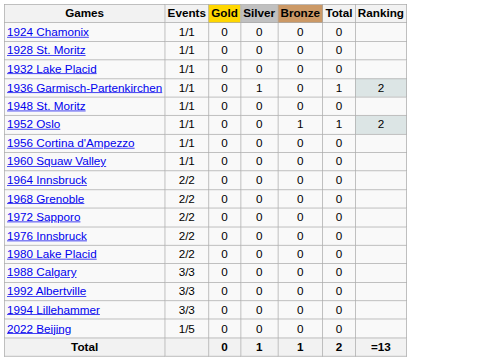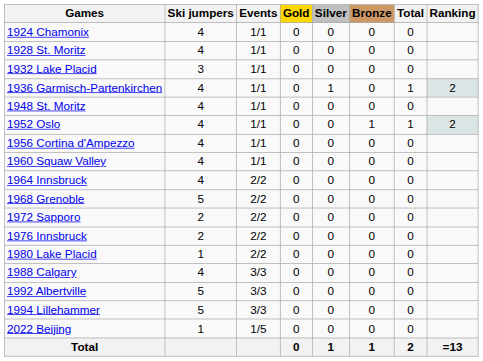 <table class="wikitable sortable" style="text-align:center">
 <tr>
 <th>Games</th>
+<th>Ski jumpers</th>
 <th>Events</th>
 <th style="background-color:gold;">Gold</th>
 <th style="background-color:silver;">Silver</th>
 <th style="background-color:#c96;">Bronze</th>
 <th>Total</th>
 <th>Ranking</th>
 </tr>
 <tr>
 <td align=left><a href='#'>1924 Chamonix</a></td>
+<td>4</td>
 <td>1/1</td>
 <td>0</td>
 <td>0</td>
 <td>0</td>
 <td>0</td>
 <td></td>
 </tr>
 <tr>
 <td align=left><a href='#'>1928 St. Moritz</a></td>
+<td>4</td>
 <td>1/1</td>
 <td>0</td>
 <td>0</td>
 <td>0</td>
 <td>0</td>
 <td></td>
 </tr>
 <tr>
 <td align=left><a href='#'>1932 Lake Placid</a></td>
+<td>3</td>
 <td>1/1</td>
 <td>0</td>
 <td>0</td>
 <td>0</td>
 <td>0</td>
 <td></td>
 </tr>
 <tr>
 <td align=left><a href='#'>1936 Garmisch-Partenkirchen</a></td>
+<td>4</td>
 <td>1/1</td>
 <td>0</td>
 <td>1</td>
 <td>0</td>
 <td>1</td>
 <td bgcolor=dce5e5>2</td>
 </tr>
 <tr>
 <td align=left><a href='#'>1948 St. Moritz</a></td>
+<td>4</td>
 <td>1/1</td>
 <td>0</td>
 <td>0</td>
 <td>0</td>
 <td>0</td>
 <td></td>
 </tr>
 <tr>
 <td align=left><a href='#'>1952 Oslo</a></td>
+<td>4</td>
 <td>1/1</td>
 <td>0</td>
 <td>0</td>
 <td>1</td>
 <td>1</td>
 <td bgcolor=dce5e5>2</td>
 </tr>
 <tr>
 <td align=left><a href='#'>1956 Cortina d'Ampezzo</a></td>
+<td>4</td>
 <td>1/1</td>
 <td>0</td>
 <td>0</td>
 <td>0</td>
 <td>0</td>
 <td></td>
 </tr>
 <tr>
 <td align=left><a href='#'>1960 Squaw Valley</a></td>
+<td>4</td>
 <td>1/1</td>
 <td>0</td>
 <td>0</td>
 <td>0</td>
 <td>0</td>
 <td></td>
 </tr>
 <tr>
 <td align=left><a href='#'>1964 Innsbruck</a></td>
+<td>4</td>
 <td>2/2</td>
 <td>0</td>
 <td>0</td>
 <td>0</td>
 <td>0</td>
 <td></td>
 </tr>
 <tr>
 <td align=left><a href='#'>1968 Grenoble</a></td>
+<td>5</td>
 <td>2/2</td>
 <td>0</td>
 <td>0</td>
 <td>0</td>
 <td>0</td>
 <td></td>
 </tr>
 <tr>
 <td align=left><a href='#'>1972 Sapporo</a></td>
+<td>2</td>
 <td>2/2</td>
 <td>0</td>
 <td>0</td>
 <td>0</td>
 <td>0</td>
 <td></td>
 </tr>
 <tr>
 <td align=left><a href='#'>1976 Innsbruck</a></td>
+<td>2</td>
 <td>2/2</td>
 <td>0</td>
 <td>0</td>
 <td>0</td>
 <td>0</td>
 <td></td>
 </tr>
 <tr>
 <td align=left><a href='#'>1980 Lake Placid</a></td>
+<td>1</td>
 <td>2/2</td>
 <td>0</td>
 <td>0</td>
 <td>0</td>
 <td>0</td>
 <td></td>
 </tr>
 <tr>
 <td align=left><a href='#'>1988 Calgary</a></td>
+<td>4</td>
 <td>3/3</td>
 <td>0</td>
 <td>0</td>
 <td>0</td>
 <td>0</td>
 <td></td>
 </tr>
 <tr>
 <td align=left><a href='#'>1992 Albertville</a></td>
+<td>5</td>
 <td>3/3</td>
 <td>0</td>
 <td>0</td>
 <td>0</td>
 <td>0</td>
 <td></td>
 </tr>
 <tr>
 <td align=left><a href='#'>1994 Lillehammer</a></td>
+<td>5</td>
 <td>3/3</td>
 <td>0</td>
 <td>0</td>
 <td>0</td>
 <td>0</td>
 <td></td>
 </tr>
 <tr>
 <td align=left><a href='#'>2022 Beijing</a></td>
+<td>1</td>
 <td>1/5</td>
 <td>0</td>
 <td>0</td>
 <td>0</td>
 <td>0</td>
 <td></td>
 </tr>
 <tr>
 <th>Total</th>
 <th></th>
+<th></th>
 <th>0</th>
 <th>1</th>
 <th>1</th>
 <th>2</th>
 <th>=13</th>
 </tr>
 </table>
